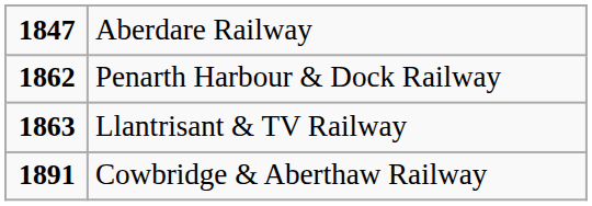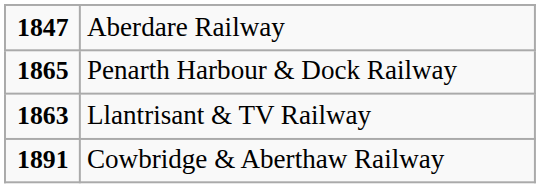 <table class="wikitable floatright" style="width: 270px; font-size: 86%;">
 <tr>
 <td style="text-align: center; font-size: 95%;"><strong>1847</strong></td>
 <td>Aberdare Railway</td>
 </tr>
 <tr>
-<td style="text-align: center; font-size: 95%;"><strong>1862</strong></td>
+<td style="text-align: center; font-size: 95%;"><strong>1865</strong></td>
 <td>Penarth Harbour & Dock Railway</td>
 </tr>
 <tr>
 <td style="text-align: center; font-size: 95%;"><strong>1863</strong></td>
 <td>Llantrisant & TV Railway</td>
 </tr>
 <tr>
 <td style="text-align: center; font-size: 95%;"><strong>1891</strong></td>
 <td>Cowbridge & Aberthaw Railway</td>
 </tr>
 </table>
